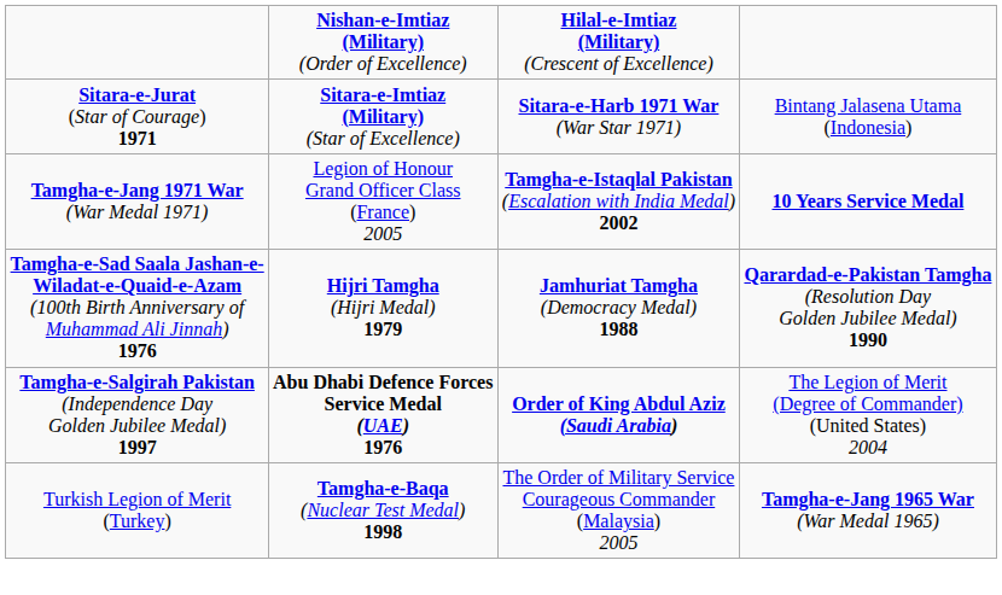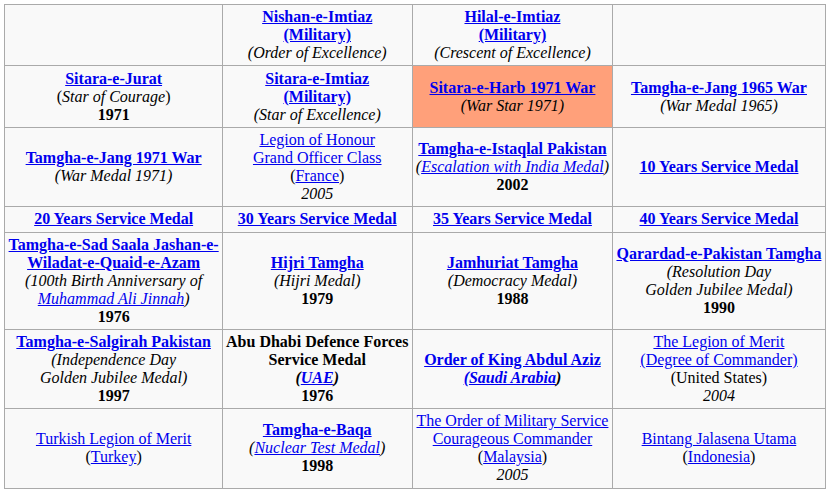 <table class="wikitable" style="margin:1em auto; text-align:center;">
 <tr>
 <td></td>
 <td><strong><a href='#'>Nishan-e-Imtiaz</a></strong><br><strong><a href='#'>(Military)</a></strong><br><em>(Order of Excellence)</em></td>
 <td><strong><a href='#'>Hilal-e-Imtiaz</a></strong><br><strong><a href='#'>(Military)</a></strong><br><em>(Crescent of Excellence)</em></td>
 <td></td>
 </tr>
 <tr>
 <td><strong><a href='#'>Sitara-e-Jurat</a></strong><br>(<em>Star of Courage</em>)<br><strong>1971</strong></td>
 <td><strong><a href='#'>Sitara-e-Imtiaz</a></strong><br><strong><a href='#'>(Military)</a></strong><br><em>(Star of Excellence)</em></td>
-<td><strong><a href='#'>Sitara-e-Harb 1971 War</a></strong><br><em>(War Star 1971)</em></td>
-<td></strong><a href='#'>Bintang Jalasena Utama</a><strong><br></em></strong>(<a href='#'>Indonesia</a>)<strong><em></td>
+<td style="background: lightsalmon;"><strong><a href='#'>Sitara-e-Harb 1971 War</a></strong><br><em>(War Star 1971)</em></td>
+<td><strong><a href='#'>Tamgha-e-Jang 1965 War</a></strong><br><em>(War Medal 1965)</em></td>
 </tr>
 <tr>
 <td><strong><a href='#'>Tamgha-e-Jang 1971 War</a></strong><br><em>(War Medal 1971)</em></td>
 <td></strong><a href='#'>Legion of Honour</a><strong><br><a href='#'></strong>Grand Officer Class<strong></a></strong><strong><br></em></strong>(<a href='#'>France</a>)<strong><em><br></strong>2005<strong></td>
 <td><strong><a href='#'>Tamgha-e-Istaqlal Pakistan</a></strong><br><em>(<a href='#'>Escalation with India Medal</a>)</em><br><strong>2002</strong></td>
 <td><strong><a href='#'>10 Years Service Medal</a></strong></td>
+</tr>
+<tr>
+<td><strong><a href='#'>20 Years Service Medal</a></strong></td>
+<td><strong><a href='#'>30 Years Service Medal</a></strong></td>
+<td><strong><a href='#'>35 Years Service Medal</a></strong></td>
+<td><strong><a href='#'>40 Years Service Medal</a></strong></td>
 </tr>
 <tr>
 <td><strong><a href='#'>Tamgha-e-Sad Saala Jashan-e-</a></strong><br><strong><a href='#'>Wiladat-e-Quaid-e-Azam</a></strong><br><em>(100th Birth Anniversary of</em><br><em><a href='#'>Muhammad Ali Jinnah</a>)</em><br><strong>1976</strong></td>
 <td><strong><a href='#'>Hijri Tamgha</a></strong><br><em>(Hijri Medal)</em><br><strong>1979</strong></td>
 <td><strong><a href='#'>Jamhuriat Tamgha</a></strong><br><em>(Democracy Medal)</em><br><strong>1988</strong></td>
 <td><strong><a href='#'>Qarardad-e-Pakistan Tamgha</a></strong><br><em>(Resolution Day</em><br><em>Golden Jubilee Medal)</em><br><strong>1990</strong></td>
 </tr>
 <tr>
 <td><strong><a href='#'>Tamgha-e-Salgirah Pakistan</a></strong><br><em>(Independence Day</em><br><em>Golden Jubilee Medal)</em><br><strong>1997</strong></td>
 <td><strong>Abu Dhabi Defence Forces</strong><br><strong>Service Medal</strong><br><strong><em>(<a href='#'>UAE</a>)</em></strong><br><strong>1976</strong></td>
 <td><strong><a href='#'>Order of King Abdul Aziz</a></strong><br><em><a href='#'><strong>(</strong></a><strong><a href='#'>Saudi Arabia</a>)<strong><em></td>
 <td></strong><a href='#'>The Legion of Merit</a><strong><br></strong><a href='#'>(Degree of Commander)</a><strong><br></em></strong>(United States)<strong><em><br></strong>2004<strong></td>
 </tr>
 <tr>
 <td><a href='#'></strong>Turkish Legion of Merit<strong></a><br></em></strong>(<a href='#'>Turkey</a>)<strong><em></td>
 <td><strong><a href='#'>Tamgha-e-Baqa</a></strong><br><em>(<a href='#'>Nuclear Test Medal</a>)</em><br><strong>1998</strong></td>
 <td></strong><a href='#'>The Order of Military Service</a><strong><br></strong><a href='#'>Courageous Commander</a><strong><br></em></strong>(<a href='#'>Malaysia</a>)<strong><em><br></strong>2005<strong></td>
-<td><strong><a href='#'>Tamgha-e-Jang 1965 War</a></strong><br><em>(War Medal 1965)</em></td>
+<td></strong><a href='#'>Bintang Jalasena Utama</a><strong><br></em></strong>(<a href='#'>Indonesia</a>)<strong><em></td>
 </tr>
 </table>
